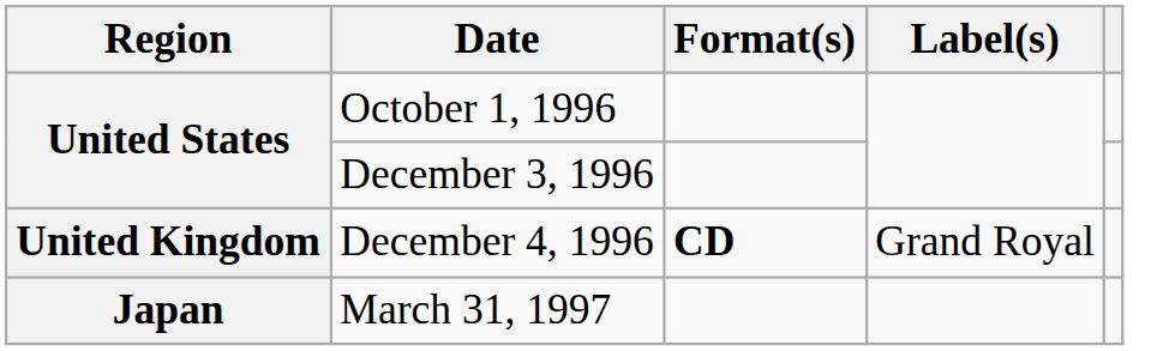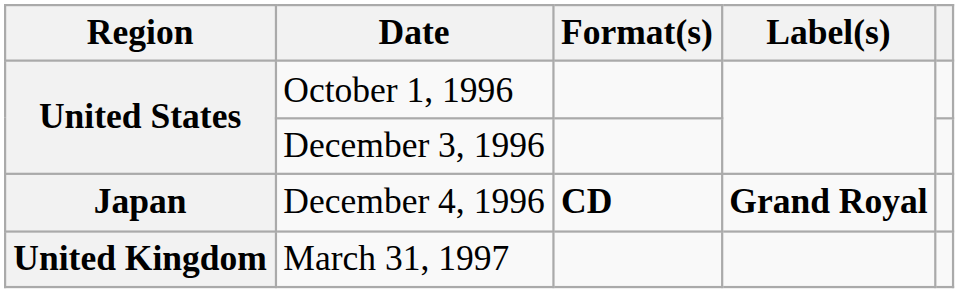 <table class="wikitable plainrowheaders">
 <tr>
 <th scope="col">Region</th>
 <th scope="col">Date</th>
 <th scope="col">Format(s)</th>
 <th scope="col">Label(s)</th>
 <th scope="col"></th>
 </tr>
 <tr>
 <th scope="row" rowspan="2">United States</th>
 <td>October 1, 1996</td>
 <td></td>
 <td rowspan="2"></td>
 <td></td>
 </tr>
 <tr>
 <td>December 3, 1996</td>
 <td></td>
 <td></td>
 </tr>
 <tr>
-<th scope="row">United Kingdom</th>
+<th scope="row">Japan</th>
 <td>December 4, 1996</td>
 <td><strong>CD</strong></td>
-<td>Grand Royal</td>
+<td><strong>Grand Royal</strong></td>
 <td></td>
 </tr>
 <tr>
-<th scope="row">Japan</th>
+<th scope="row">United Kingdom</th>
 <td>March 31, 1997</td>
 <td></td>
 <td></td>
 <td></td>
 </tr>
 </table>
